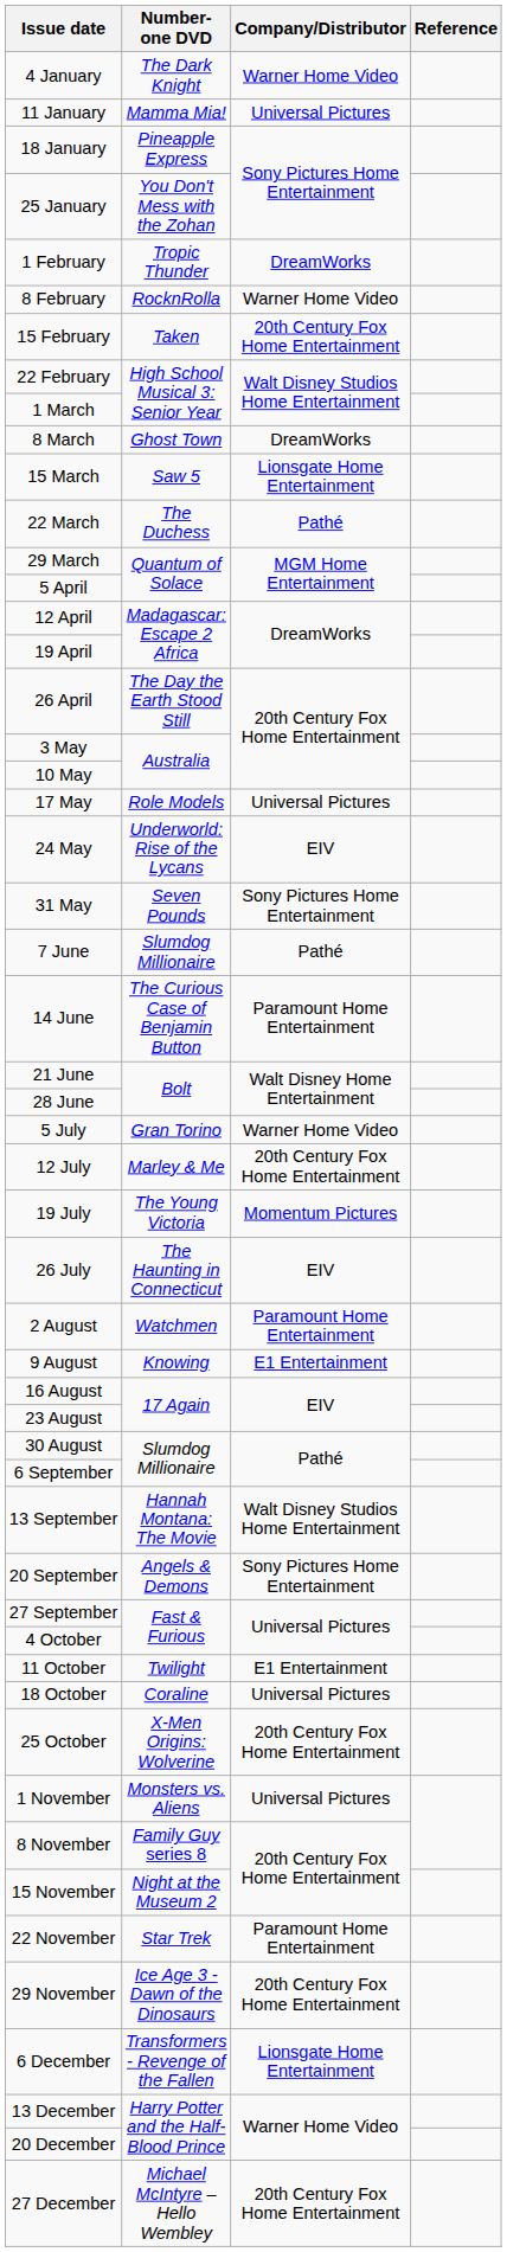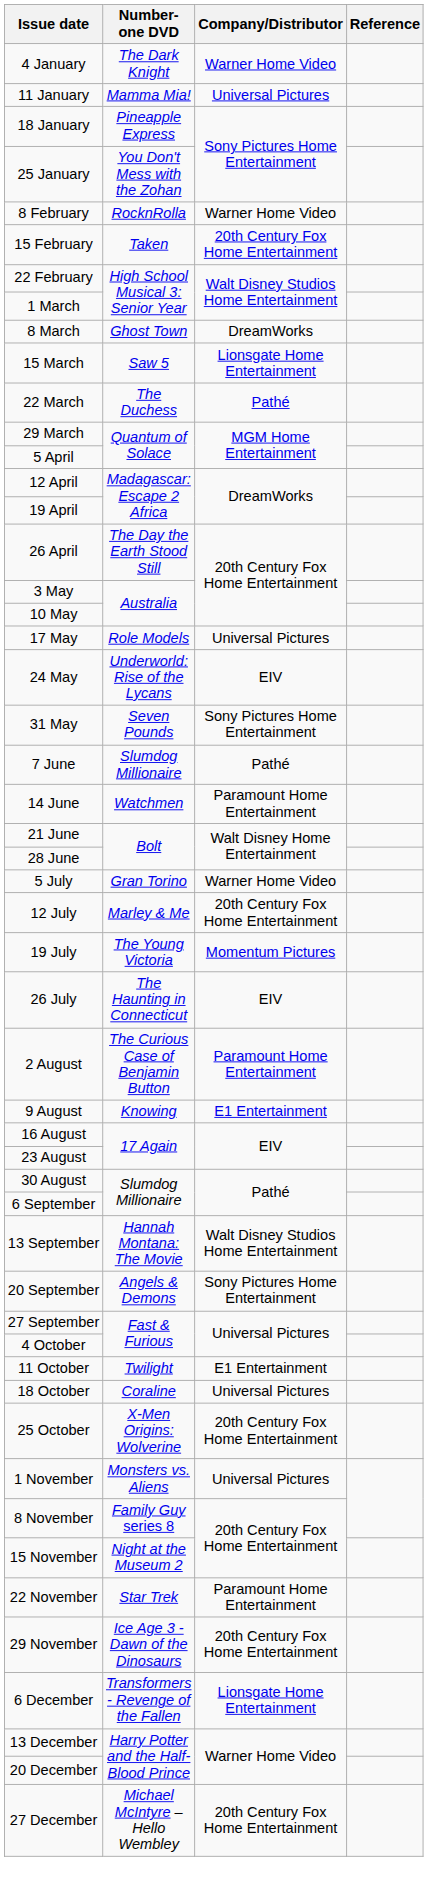 <table class="wikitable" style="text-align:center; width: 60%;">
 <tr>
 <th>Issue date</th>
 <th>Number-one DVD</th>
 <th>Company/Distributor</th>
 <th>Reference</th>
 </tr>
 <tr>
 <td>4 January</td>
 <td><em><a href='#'>The Dark Knight</a></em></td>
 <td><a href='#'>Warner Home Video</a></td>
 <td align="center"></td>
 </tr>
 <tr>
 <td>11 January</td>
 <td><em><a href='#'>Mamma Mia!</a></em></td>
 <td><a href='#'>Universal Pictures</a></td>
 <td align="center"></td>
 </tr>
 <tr>
 <td>18 January</td>
 <td><em><a href='#'>Pineapple Express</a></em></td>
 <td rowspan="2"><a href='#'>Sony Pictures Home Entertainment</a></td>
 <td align="center"></td>
 </tr>
 <tr>
 <td>25 January</td>
 <td><em><a href='#'>You Don't Mess with the Zohan</a></em></td>
-<td align="center"></td>
-</tr>
-<tr>
-<td>1 February</td>
-<td><em><a href='#'>Tropic Thunder</a></em></td>
-<td><a href='#'>DreamWorks</a></td>
 <td align="center"></td>
 </tr>
 <tr>
 <td>8 February</td>
 <td><em><a href='#'>RocknRolla</a></em></td>
 <td>Warner Home Video</td>
 <td align="center"></td>
 </tr>
 <tr>
 <td>15 February</td>
 <td><em><a href='#'>Taken</a></em></td>
 <td><a href='#'>20th Century Fox Home Entertainment</a></td>
 <td align="center"></td>
 </tr>
 <tr>
 <td>22 February</td>
 <td rowspan="2"><em><a href='#'>High School Musical 3:<br>Senior Year</a></em></td>
 <td rowspan="2"><a href='#'>Walt Disney Studios Home Entertainment</a></td>
 <td align="center"></td>
 </tr>
 <tr>
 <td>1 March</td>
 <td align="center"></td>
 </tr>
 <tr>
 <td>8 March</td>
 <td><em><a href='#'>Ghost Town</a></em></td>
 <td>DreamWorks</td>
 <td align="center"></td>
 </tr>
 <tr>
 <td>15 March</td>
 <td><em><a href='#'>Saw 5</a></em></td>
 <td><a href='#'>Lionsgate Home Entertainment</a></td>
 <td align="center"></td>
 </tr>
 <tr>
 <td>22 March</td>
 <td><em><a href='#'>The Duchess</a></em></td>
 <td><a href='#'>Pathé</a></td>
 <td align="center"></td>
 </tr>
 <tr>
 <td>29 March</td>
 <td rowspan="2"><em><a href='#'>Quantum of Solace</a></em></td>
 <td rowspan="2"><a href='#'>MGM Home Entertainment</a></td>
 <td align="center"></td>
 </tr>
 <tr>
 <td>5 April</td>
 <td align="center"></td>
 </tr>
 <tr>
 <td>12 April</td>
 <td rowspan="2"><em><a href='#'>Madagascar: Escape 2 Africa</a></em></td>
 <td rowspan="2">DreamWorks</td>
 <td align="center"></td>
 </tr>
 <tr>
 <td>19 April</td>
 <td align="center"></td>
 </tr>
 <tr>
 <td>26 April</td>
 <td><em><a href='#'>The Day the Earth Stood Still</a></em></td>
 <td rowspan="3">20th Century Fox Home Entertainment</td>
 <td align="center"></td>
 </tr>
 <tr>
 <td>3 May</td>
 <td rowspan="2"><em><a href='#'>Australia</a></em></td>
 <td align="center"></td>
 </tr>
 <tr>
 <td>10 May</td>
 <td align="center"></td>
 </tr>
 <tr>
 <td>17 May</td>
 <td><em><a href='#'>Role Models</a></em></td>
 <td>Universal Pictures</td>
 <td align="center"></td>
 </tr>
 <tr>
 <td>24 May</td>
 <td><em><a href='#'>Underworld: Rise of the Lycans</a></em></td>
 <td>EIV</td>
 <td align="center"></td>
 </tr>
 <tr>
 <td>31 May</td>
 <td><em><a href='#'>Seven Pounds</a></em></td>
 <td>Sony Pictures Home Entertainment</td>
 <td align="center"></td>
 </tr>
 <tr>
 <td>7 June</td>
 <td><em><a href='#'>Slumdog Millionaire</a></em></td>
 <td>Pathé</td>
 <td align="center"></td>
 </tr>
 <tr>
 <td>14 June</td>
-<td><em><a href='#'>The Curious Case of Benjamin Button</a></em></td>
+<td><em><a href='#'>Watchmen</a></em></td>
 <td>Paramount Home Entertainment</td>
 <td align="center"></td>
 </tr>
 <tr>
 <td>21 June</td>
 <td rowspan="2"><em><a href='#'>Bolt</a></em></td>
 <td rowspan="2">Walt Disney Home Entertainment</td>
 <td align="center"></td>
 </tr>
 <tr>
 <td>28 June</td>
 <td align="center"></td>
 </tr>
 <tr>
 <td>5 July</td>
 <td><em><a href='#'>Gran Torino</a></em></td>
 <td>Warner Home Video</td>
 <td align="center"></td>
 </tr>
 <tr>
 <td>12 July</td>
 <td><em><a href='#'>Marley & Me</a></em></td>
 <td>20th Century Fox Home Entertainment</td>
 <td align="center"></td>
 </tr>
 <tr>
 <td>19 July</td>
 <td><em><a href='#'>The Young Victoria</a></em></td>
 <td><a href='#'>Momentum Pictures</a></td>
 <td align="center"></td>
 </tr>
 <tr>
 <td>26 July</td>
 <td><em><a href='#'>The Haunting in Connecticut</a></em></td>
 <td>EIV</td>
 <td align="center"></td>
 </tr>
 <tr>
 <td>2 August</td>
-<td><em><a href='#'>Watchmen</a></em></td>
+<td><em><a href='#'>The Curious Case of Benjamin Button</a></em></td>
 <td><a href='#'>Paramount Home Entertainment</a></td>
 <td align="center"></td>
 </tr>
 <tr>
 <td>9 August</td>
 <td><em><a href='#'>Knowing</a></em></td>
 <td><a href='#'>E1 Entertainment</a></td>
 <td align="center"></td>
 </tr>
 <tr>
 <td>16 August</td>
 <td rowspan="2"><em><a href='#'>17 Again</a></em></td>
 <td rowspan="2">EIV</td>
 <td align="center"></td>
 </tr>
 <tr>
 <td>23 August</td>
 <td align="center"></td>
 </tr>
 <tr>
 <td>30 August</td>
 <td rowspan="2"><em>Slumdog Millionaire</em></td>
 <td rowspan="2">Pathé</td>
 <td align="center"></td>
 </tr>
 <tr>
 <td>6 September</td>
 <td align="center"></td>
 </tr>
 <tr>
 <td>13 September</td>
 <td><em><a href='#'>Hannah Montana: The Movie</a></em></td>
 <td>Walt Disney Studios Home Entertainment</td>
 <td align="center"></td>
 </tr>
 <tr>
 <td>20 September</td>
 <td><em><a href='#'>Angels & Demons</a></em></td>
 <td>Sony Pictures Home Entertainment</td>
 <td align="center"></td>
 </tr>
 <tr>
 <td>27 September</td>
 <td rowspan="2"><em><a href='#'>Fast & Furious</a></em></td>
 <td rowspan="2">Universal Pictures</td>
 <td align="center"></td>
 </tr>
 <tr>
 <td>4 October</td>
 <td align="center"></td>
 </tr>
 <tr>
 <td>11 October</td>
 <td><em><a href='#'>Twilight</a></em></td>
 <td>E1 Entertainment</td>
 <td align="center"></td>
 </tr>
 <tr>
 <td>18 October</td>
 <td><em><a href='#'>Coraline</a></em></td>
 <td>Universal Pictures</td>
 <td align="center"></td>
 </tr>
 <tr>
 <td>25 October</td>
 <td><em><a href='#'>X-Men Origins: Wolverine</a></em></td>
 <td>20th Century Fox Home Entertainment</td>
 <td align="center"></td>
 </tr>
 <tr>
 <td>1 November</td>
 <td><em><a href='#'>Monsters vs. Aliens</a></em></td>
 <td>Universal Pictures</td>
 <td align="center" rowspan="2"></td>
 </tr>
 <tr>
 <td>8 November</td>
 <td><a href='#'><em>Family Guy</em> series 8</a></td>
 <td rowspan="2">20th Century Fox Home Entertainment</td>
 </tr>
 <tr>
 <td>15 November</td>
 <td><em><a href='#'>Night at the Museum 2</a></em></td>
 <td align="center"></td>
 </tr>
 <tr>
 <td>22 November</td>
 <td><em><a href='#'>Star Trek</a></em></td>
 <td>Paramount Home Entertainment</td>
 <td align="center"></td>
 </tr>
 <tr>
 <td>29 November</td>
 <td><em><a href='#'>Ice Age 3 - Dawn of the Dinosaurs</a></em></td>
 <td>20th Century Fox Home Entertainment</td>
 <td align="center"></td>
 </tr>
 <tr>
 <td>6 December</td>
 <td><em><a href='#'>Transformers - Revenge of the Fallen</a></em></td>
 <td><a href='#'>Lionsgate Home Entertainment</a></td>
 <td align="center"></td>
 </tr>
 <tr>
 <td>13 December</td>
 <td rowspan="2"><em><a href='#'>Harry Potter and the Half-Blood Prince</a></em></td>
 <td rowspan="2">Warner Home Video</td>
 <td align="center"></td>
 </tr>
 <tr>
 <td>20 December</td>
 <td align="center"></td>
 </tr>
 <tr>
 <td>27 December</td>
 <td><em><a href='#'>Michael McIntyre</a> – Hello Wembley</em></td>
 <td>20th Century Fox Home Entertainment</td>
 <td align="center"></td>
 </tr>
 </table>
